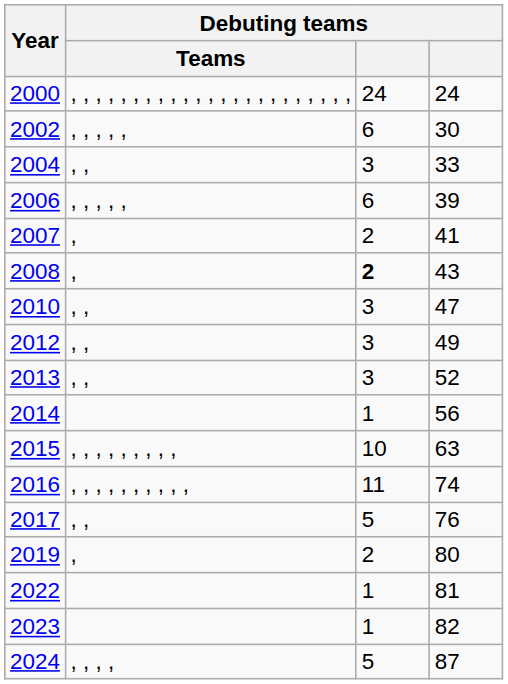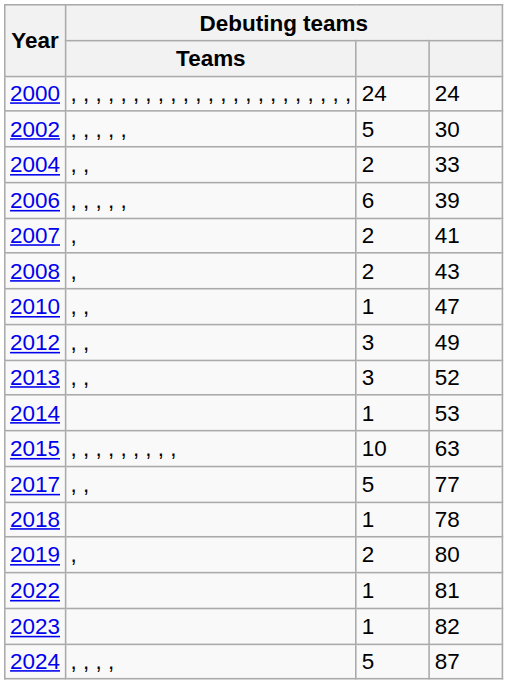 <table class="wikitable" style="font-size: 90%">
 <tr>
 <th rowspan=2>Year</th>
 <th colspan=3>Debuting teams</th>
 </tr>
 <tr>
 <th>Teams</th>
 <th width=40></th>
 <th width=40></th>
 </tr>
 <tr>
 <td><a href='#'>2000</a></td>
 <td align=left>, , , , , , , , , , , , , , , , , , , , , , , </td>
 <td>24</td>
 <td>24</td>
 </tr>
 <tr>
 <td><a href='#'>2002</a></td>
 <td align=left>, , , , , </td>
-<td>6</td>
+<td>5</td>
 <td>30</td>
 </tr>
 <tr>
 <td><a href='#'>2004</a></td>
 <td align=left>, , </td>
-<td>3</td>
+<td>2</td>
 <td>33</td>
 </tr>
 <tr>
 <td><a href='#'>2006</a></td>
 <td align=left>, , , , , </td>
 <td>6</td>
 <td>39</td>
 </tr>
 <tr>
 <td><a href='#'>2007</a></td>
 <td align=left>, </td>
 <td>2</td>
 <td>41</td>
 </tr>
 <tr>
 <td><a href='#'>2008</a></td>
 <td align=left>, </td>
-<td><strong>2</strong></td>
+<td>2</td>
 <td>43</td>
 </tr>
 <tr>
 <td><a href='#'>2010</a></td>
 <td align=left>, , </td>
-<td>3</td>
+<td>1</td>
 <td>47</td>
 </tr>
 <tr>
 <td><a href='#'>2012</a></td>
 <td align=left>, , </td>
 <td>3</td>
 <td>49</td>
 </tr>
 <tr>
 <td><a href='#'>2013</a></td>
 <td align=left>, , </td>
 <td>3</td>
 <td>52</td>
 </tr>
 <tr>
 <td><a href='#'>2014</a></td>
 <td align=left></td>
 <td>1</td>
-<td>56</td>
+<td>53</td>
 </tr>
 <tr>
 <td><a href='#'>2015</a></td>
 <td align=left>, , , , , , , , , </td>
 <td>10</td>
 <td>63</td>
 </tr>
 <tr>
-<td><a href='#'>2016</a></td>
-<td align=left>, , , , , , , , , , </td>
-<td>11</td>
-<td>74</td>
-</tr>
-<tr>
 <td><a href='#'>2017</a></td>
 <td align=left>, , </td>
 <td>5</td>
-<td>76</td>
+<td>77</td>
+</tr>
+<tr>
+<td><a href='#'>2018</a></td>
+<td align=left></td>
+<td>1</td>
+<td>78</td>
 </tr>
 <tr>
 <td><a href='#'>2019</a></td>
 <td align=left>, </td>
 <td>2</td>
 <td>80</td>
 </tr>
 <tr>
 <td><a href='#'>2022</a></td>
 <td align=left></td>
 <td>1</td>
 <td>81</td>
 </tr>
 <tr>
 <td><a href='#'>2023</a></td>
 <td align=left></td>
 <td>1</td>
 <td>82</td>
 </tr>
 <tr>
 <td><a href='#'>2024</a></td>
 <td align=left>, , , , </td>
 <td>5</td>
 <td>87</td>
 </tr>
 </table>
